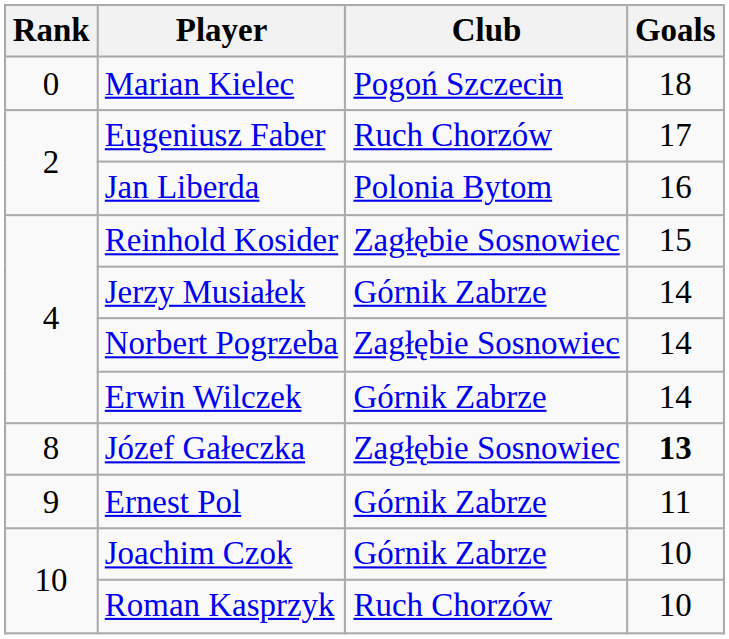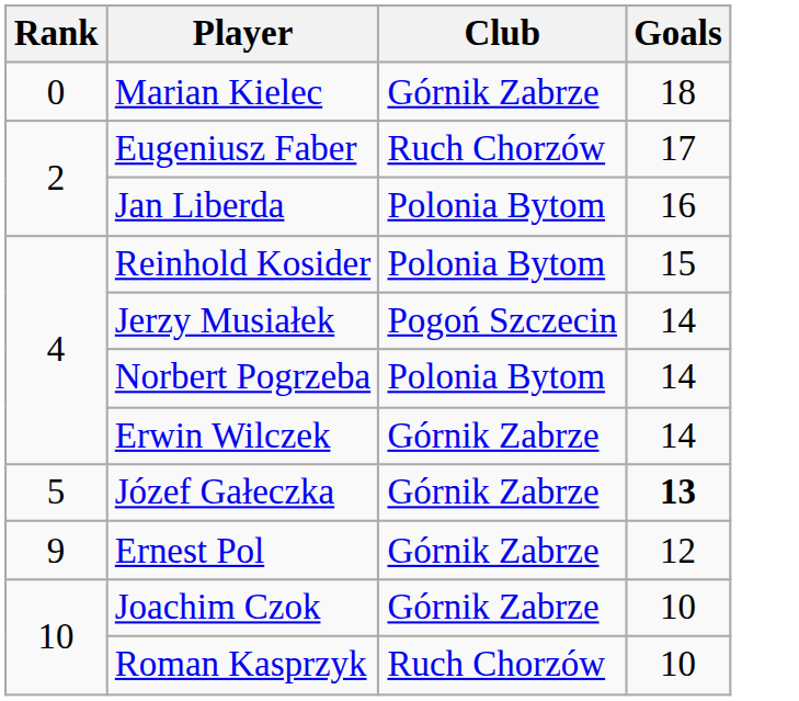 <table class="wikitable" style="text-align:center">
 <tr>
 <th>Rank</th>
 <th>Player</th>
 <th>Club</th>
 <th>Goals</th>
 </tr>
 <tr>
 <td rowspan="1">0</td>
 <td align="left"> <a href='#'>Marian Kielec</a></td>
-<td align="left"><a href='#'>Pogoń Szczecin</a></td>
+<td align="left"><a href='#'>Górnik Zabrze</a></td>
 <td>18</td>
 </tr>
 <tr>
 <td rowspan="2">2</td>
 <td align="left"> <a href='#'>Eugeniusz Faber</a></td>
 <td align="left"><a href='#'>Ruch Chorzów</a></td>
 <td>17</td>
 </tr>
 <tr>
 <td align="left"> <a href='#'>Jan Liberda</a></td>
 <td align="left"><a href='#'>Polonia Bytom</a></td>
 <td>16</td>
 </tr>
 <tr>
 <td rowspan="4">4</td>
 <td align="left">  <a href='#'>Reinhold Kosider</a></td>
-<td align="left"><a href='#'>Zagłębie Sosnowiec</a></td>
+<td align="left"><a href='#'>Polonia Bytom</a></td>
 <td>15</td>
 </tr>
 <tr>
 <td align="left"> <a href='#'>Jerzy Musiałek</a></td>
-<td align="left"><a href='#'>Górnik Zabrze</a></td>
+<td align="left"><a href='#'>Pogoń Szczecin</a></td>
 <td>14</td>
 </tr>
 <tr>
 <td align="left"> <a href='#'>Norbert Pogrzeba</a></td>
-<td align="left"><a href='#'>Zagłębie Sosnowiec</a></td>
+<td align="left"><a href='#'>Polonia Bytom</a></td>
 <td>14</td>
 </tr>
 <tr>
 <td align="left"> <a href='#'>Erwin Wilczek</a></td>
 <td align="left"><a href='#'>Górnik Zabrze</a></td>
 <td>14</td>
 </tr>
 <tr>
-<td rowspan="1">8</td>
+<td rowspan="1">5</td>
 <td align="left"> <a href='#'>Józef Gałeczka</a></td>
-<td align="left"><a href='#'>Zagłębie Sosnowiec</a></td>
+<td align="left"><a href='#'>Górnik Zabrze</a></td>
 <td><strong>13</strong></td>
 </tr>
 <tr>
 <td rowspan="1">9</td>
 <td align="left"> <a href='#'>Ernest Pol</a></td>
 <td align="left"><a href='#'>Górnik Zabrze</a></td>
-<td>11</td>
+<td>12</td>
 </tr>
 <tr>
 <td rowspan="2">10</td>
 <td align="left"> <a href='#'>Joachim Czok</a></td>
 <td align="left"><a href='#'>Górnik Zabrze</a></td>
 <td>10</td>
 </tr>
 <tr>
 <td align="left"> <a href='#'>Roman Kasprzyk</a></td>
 <td align="left"><a href='#'>Ruch Chorzów</a></td>
 <td>10</td>
 </tr>
 </table>
